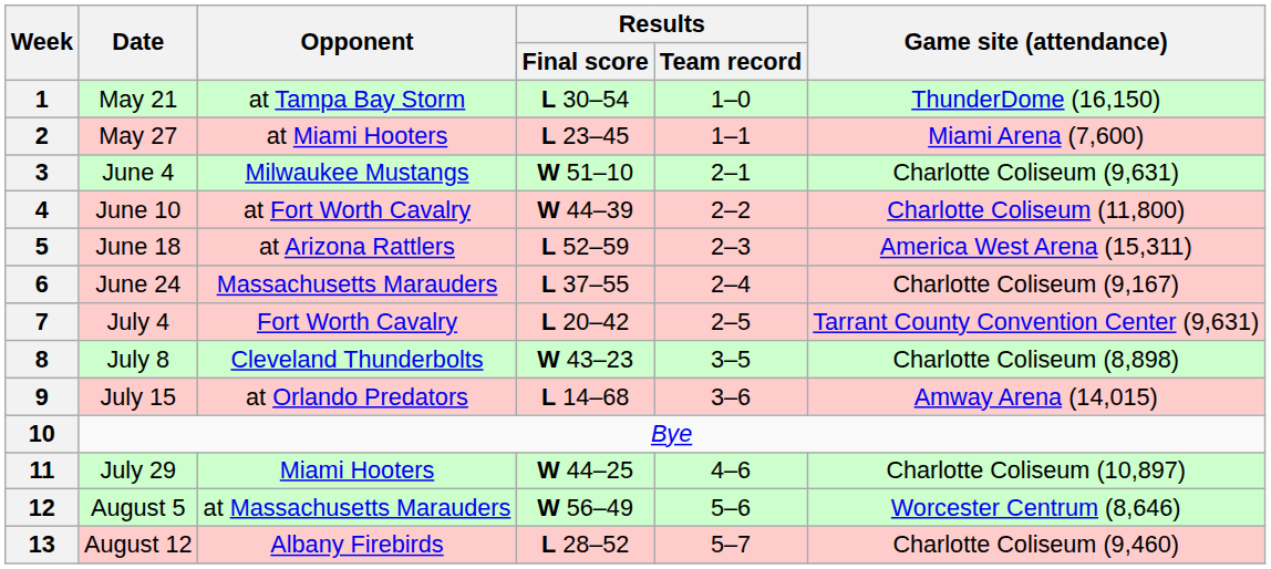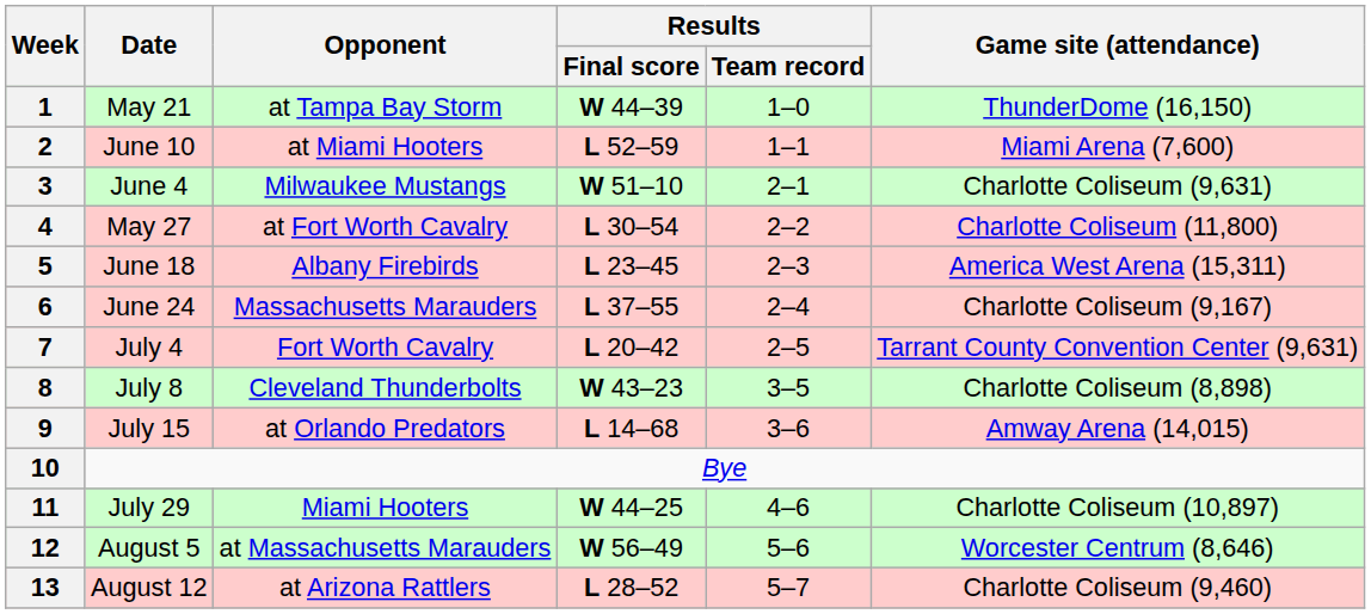 <table class="wikitable" style="font-size: 92%;" "align=center">
 <tr>
 <th rowspan="2">Week</th>
 <th rowspan="2">Date</th>
 <th rowspan="2">Opponent</th>
 <th colspan="2">Results</th>
 <th rowspan="2">Game site (attendance)</th>
 </tr>
 <tr>
 <th>Final score</th>
 <th>Team record</th>
 </tr>
 <tr style="background:#cfc">
 <th>1</th>
 <td style="text-align:center;">May 21</td>
 <td style="text-align:center;">at <a href='#'>Tampa Bay Storm</a></td>
-<td style="text-align:center;"><strong>L</strong> 30–54</td>
+<td style="text-align:center;"><strong>W</strong> 44–39</td>
 <td style="text-align:center;">1–0</td>
 <td style="text-align:center;"><a href='#'>ThunderDome</a> (16,150)</td>
 </tr>
 <tr style="background:#fcc">
 <th>2</th>
-<td style="text-align:center;">May 27</td>
+<td style="text-align:center;">June 10</td>
 <td style="text-align:center;">at <a href='#'>Miami Hooters</a></td>
-<td style="text-align:center;"><strong>L</strong> 23–45</td>
+<td style="text-align:center;"><strong>L</strong> 52–59</td>
 <td style="text-align:center;">1–1</td>
 <td style="text-align:center;"><a href='#'>Miami Arena</a> (7,600)</td>
 </tr>
 <tr style="background:#cfc">
 <th>3</th>
 <td style="text-align:center;">June 4</td>
 <td style="text-align:center;"><a href='#'>Milwaukee Mustangs</a></td>
 <td style="text-align:center;"><strong>W</strong> 51–10</td>
 <td style="text-align:center;">2–1</td>
 <td style="text-align:center;">Charlotte Coliseum (9,631)</td>
 </tr>
 <tr style="background:#fcc">
 <th>4</th>
-<td style="text-align:center;">June 10</td>
+<td style="text-align:center;">May 27</td>
 <td style="text-align:center;">at <a href='#'>Fort Worth Cavalry</a></td>
-<td style="text-align:center;"><strong>W</strong> 44–39</td>
+<td style="text-align:center;"><strong>L</strong> 30–54</td>
 <td style="text-align:center;">2–2</td>
 <td style="text-align:center;"><a href='#'>Charlotte Coliseum</a> (11,800)</td>
 </tr>
 <tr style="background:#fcc">
 <th>5</th>
 <td style="text-align:center;">June 18</td>
-<td style="text-align:center;">at <a href='#'>Arizona Rattlers</a></td>
-<td style="text-align:center;"><strong>L</strong> 52–59</td>
+<td style="text-align:center;"><a href='#'>Albany Firebirds</a></td>
+<td style="text-align:center;"><strong>L</strong> 23–45</td>
 <td style="text-align:center;">2–3</td>
 <td style="text-align:center;"><a href='#'>America West Arena</a> (15,311)</td>
 </tr>
 <tr style="background:#fcc">
 <th>6</th>
 <td style="text-align:center;">June 24</td>
 <td style="text-align:center;"><a href='#'>Massachusetts Marauders</a></td>
 <td style="text-align:center;"><strong>L</strong> 37–55</td>
 <td style="text-align:center;">2–4</td>
 <td style="text-align:center;">Charlotte Coliseum (9,167)</td>
 </tr>
 <tr style="background:#fcc">
 <th>7</th>
 <td style="text-align:center;">July 4</td>
 <td style="text-align:center;"><a href='#'>Fort Worth Cavalry</a></td>
 <td style="text-align:center;"><strong>L</strong> 20–42</td>
 <td style="text-align:center;">2–5</td>
 <td style="text-align:center;"><a href='#'>Tarrant County Convention Center</a> (9,631)</td>
 </tr>
 <tr style="background:#cfc">
 <th>8</th>
 <td style="text-align:center;">July 8</td>
 <td style="text-align:center;"><a href='#'>Cleveland Thunderbolts</a></td>
 <td style="text-align:center;"><strong>W</strong> 43–23</td>
 <td style="text-align:center;">3–5</td>
 <td style="text-align:center;">Charlotte Coliseum (8,898)</td>
 </tr>
 <tr style="background:#fcc">
 <th>9</th>
 <td style="text-align:center;">July 15</td>
 <td style="text-align:center;">at <a href='#'>Orlando Predators</a></td>
 <td style="text-align:center;"><strong>L</strong> 14–68</td>
 <td style="text-align:center;">3–6</td>
 <td style="text-align:center;"><a href='#'>Amway Arena</a> (14,015)</td>
 </tr>
 <tr style=>
 <th>10</th>
 <td colspan="8" style="text-align:center;"><em><a href='#'>Bye</a></em></td>
 </tr>
 <tr style="background:#cfc">
 <th>11</th>
 <td style="text-align:center;">July 29</td>
 <td style="text-align:center;"><a href='#'>Miami Hooters</a></td>
 <td style="text-align:center;"><strong>W</strong> 44–25</td>
 <td style="text-align:center;">4–6</td>
 <td style="text-align:center;">Charlotte Coliseum (10,897)</td>
 </tr>
 <tr style="background:#cfc">
 <th>12</th>
 <td style="text-align:center;">August 5</td>
 <td style="text-align:center;">at <a href='#'>Massachusetts Marauders</a></td>
 <td style="text-align:center;"><strong>W</strong> 56–49</td>
 <td style="text-align:center;">5–6</td>
 <td style="text-align:center;"><a href='#'>Worcester Centrum</a> (8,646)</td>
 </tr>
 <tr style="background:#fcc">
 <th>13</th>
 <td style="text-align:center;">August 12</td>
-<td style="text-align:center;"><a href='#'>Albany Firebirds</a></td>
+<td style="text-align:center;">at <a href='#'>Arizona Rattlers</a></td>
 <td style="text-align:center;"><strong>L</strong> 28–52</td>
 <td style="text-align:center;">5–7</td>
 <td style="text-align:center;">Charlotte Coliseum (9,460)</td>
 </tr>
 </table>
